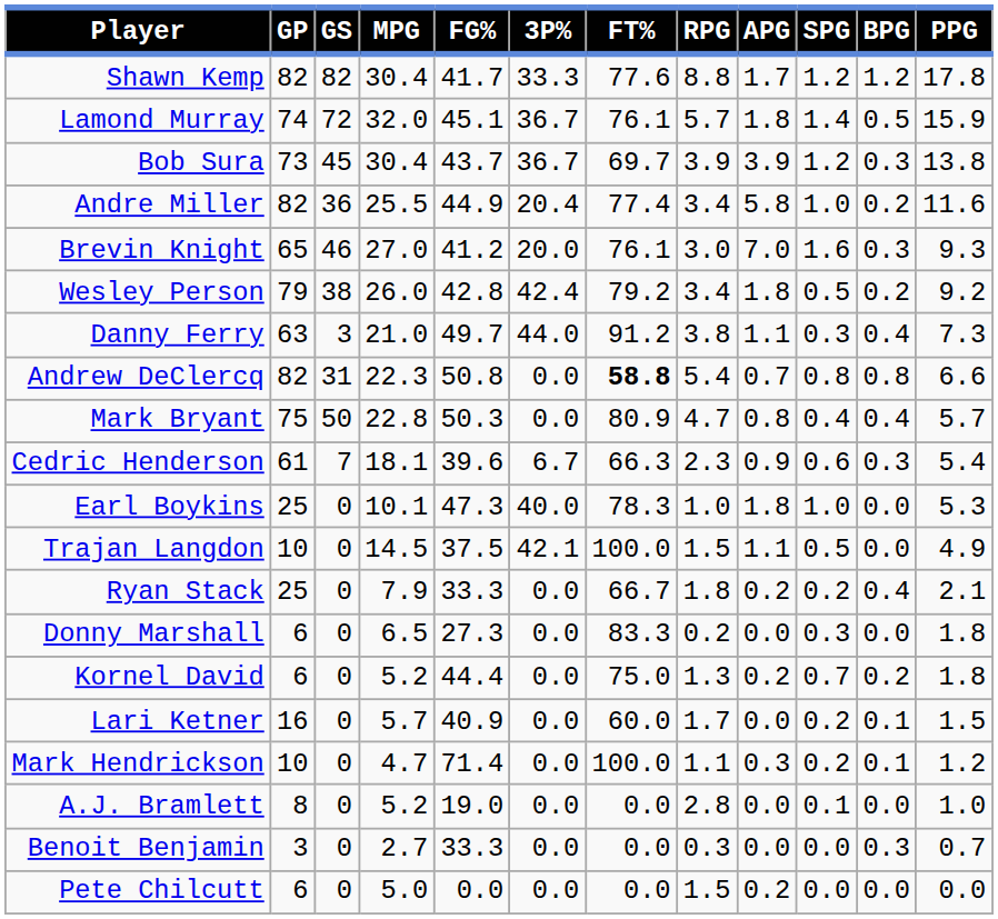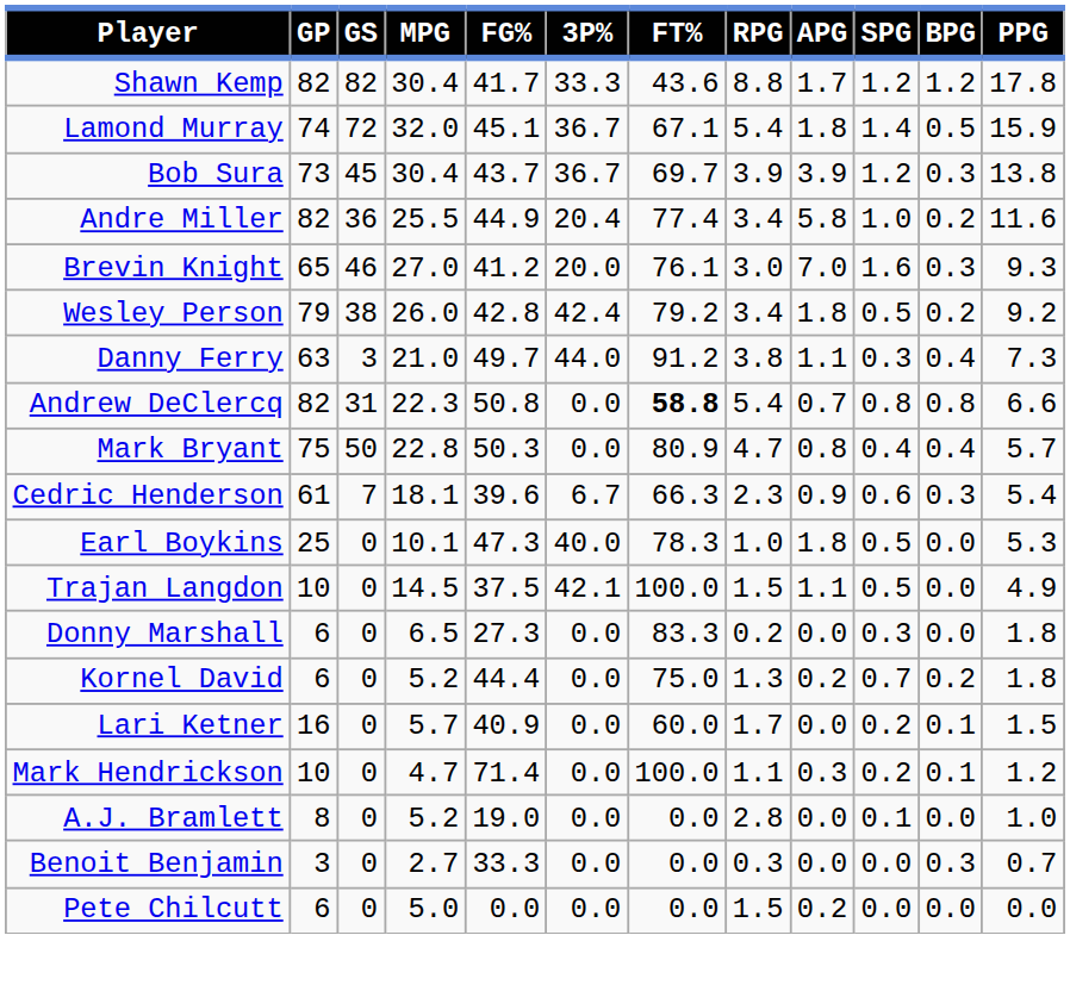 <table class="wikitable sortable" style="text-align:right;">
 <tr>
 <th style="background:#010101; color:#FFFFFF; border-top:#5C88DA 3px solid; border-bottom:#5C88DA 3px solid;">Player</th>
 <th style="background:#010101; color:#FFFFFF; border-top:#5C88DA 3px solid; border-bottom:#5C88DA 3px solid;">GP</th>
 <th style="background:#010101; color:#FFFFFF; border-top:#5C88DA 3px solid; border-bottom:#5C88DA 3px solid;">GS</th>
 <th style="background:#010101; color:#FFFFFF; border-top:#5C88DA 3px solid; border-bottom:#5C88DA 3px solid;">MPG</th>
 <th style="background:#010101; color:#FFFFFF; border-top:#5C88DA 3px solid; border-bottom:#5C88DA 3px solid;">FG%</th>
 <th style="background:#010101; color:#FFFFFF; border-top:#5C88DA 3px solid; border-bottom:#5C88DA 3px solid;">3P%</th>
 <th style="background:#010101; color:#FFFFFF; border-top:#5C88DA 3px solid; border-bottom:#5C88DA 3px solid;">FT%</th>
 <th style="background:#010101; color:#FFFFFF; border-top:#5C88DA 3px solid; border-bottom:#5C88DA 3px solid;">RPG</th>
 <th style="background:#010101; color:#FFFFFF; border-top:#5C88DA 3px solid; border-bottom:#5C88DA 3px solid;">APG</th>
 <th style="background:#010101; color:#FFFFFF; border-top:#5C88DA 3px solid; border-bottom:#5C88DA 3px solid;">SPG</th>
 <th style="background:#010101; color:#FFFFFF; border-top:#5C88DA 3px solid; border-bottom:#5C88DA 3px solid;">BPG</th>
 <th style="background:#010101; color:#FFFFFF; border-top:#5C88DA 3px solid; border-bottom:#5C88DA 3px solid;">PPG</th>
 </tr>
 <tr>
 <td><a href='#'>Shawn Kemp</a></td>
 <td>82</td>
 <td>82</td>
 <td>30.4</td>
 <td>41.7</td>
 <td>33.3</td>
-<td>77.6</td>
+<td>43.6</td>
 <td>8.8</td>
 <td>1.7</td>
 <td>1.2</td>
 <td>1.2</td>
 <td>17.8</td>
 </tr>
 <tr>
 <td><a href='#'>Lamond Murray</a></td>
 <td>74</td>
 <td>72</td>
 <td>32.0</td>
 <td>45.1</td>
 <td>36.7</td>
-<td>76.1</td>
-<td>5.7</td>
+<td>67.1</td>
+<td>5.4</td>
 <td>1.8</td>
 <td>1.4</td>
 <td>0.5</td>
 <td>15.9</td>
 </tr>
 <tr>
 <td><a href='#'>Bob Sura</a></td>
 <td>73</td>
 <td>45</td>
 <td>30.4</td>
 <td>43.7</td>
 <td>36.7</td>
 <td>69.7</td>
 <td>3.9</td>
 <td>3.9</td>
 <td>1.2</td>
 <td>0.3</td>
 <td>13.8</td>
 </tr>
 <tr>
 <td><a href='#'>Andre Miller</a></td>
 <td>82</td>
 <td>36</td>
 <td>25.5</td>
 <td>44.9</td>
 <td>20.4</td>
 <td>77.4</td>
 <td>3.4</td>
 <td>5.8</td>
 <td>1.0</td>
 <td>0.2</td>
 <td>11.6</td>
 </tr>
 <tr>
 <td><a href='#'>Brevin Knight</a></td>
 <td>65</td>
 <td>46</td>
 <td>27.0</td>
 <td>41.2</td>
 <td>20.0</td>
 <td>76.1</td>
 <td>3.0</td>
 <td>7.0</td>
 <td>1.6</td>
 <td>0.3</td>
 <td>9.3</td>
 </tr>
 <tr>
 <td><a href='#'>Wesley Person</a></td>
 <td>79</td>
 <td>38</td>
 <td>26.0</td>
 <td>42.8</td>
 <td>42.4</td>
 <td>79.2</td>
 <td>3.4</td>
 <td>1.8</td>
 <td>0.5</td>
 <td>0.2</td>
 <td>9.2</td>
 </tr>
 <tr>
 <td><a href='#'>Danny Ferry</a></td>
 <td>63</td>
 <td>3</td>
 <td>21.0</td>
 <td>49.7</td>
 <td>44.0</td>
 <td>91.2</td>
 <td>3.8</td>
 <td>1.1</td>
 <td>0.3</td>
 <td>0.4</td>
 <td>7.3</td>
 </tr>
 <tr>
 <td><a href='#'>Andrew DeClercq</a></td>
 <td>82</td>
 <td>31</td>
 <td>22.3</td>
 <td>50.8</td>
 <td>0.0</td>
 <td><strong>58.8</strong></td>
 <td>5.4</td>
 <td>0.7</td>
 <td>0.8</td>
 <td>0.8</td>
 <td>6.6</td>
 </tr>
 <tr>
 <td><a href='#'>Mark Bryant</a></td>
 <td>75</td>
 <td>50</td>
 <td>22.8</td>
 <td>50.3</td>
 <td>0.0</td>
 <td>80.9</td>
 <td>4.7</td>
 <td>0.8</td>
 <td>0.4</td>
 <td>0.4</td>
 <td>5.7</td>
 </tr>
 <tr>
 <td><a href='#'>Cedric Henderson</a></td>
 <td>61</td>
 <td>7</td>
 <td>18.1</td>
 <td>39.6</td>
 <td>6.7</td>
 <td>66.3</td>
 <td>2.3</td>
 <td>0.9</td>
 <td>0.6</td>
 <td>0.3</td>
 <td>5.4</td>
 </tr>
 <tr>
 <td><a href='#'>Earl Boykins</a></td>
 <td>25</td>
 <td>0</td>
 <td>10.1</td>
 <td>47.3</td>
 <td>40.0</td>
 <td>78.3</td>
 <td>1.0</td>
 <td>1.8</td>
-<td>1.0</td>
+<td>0.5</td>
 <td>0.0</td>
 <td>5.3</td>
 </tr>
 <tr>
 <td><a href='#'>Trajan Langdon</a></td>
 <td>10</td>
 <td>0</td>
 <td>14.5</td>
 <td>37.5</td>
 <td>42.1</td>
 <td>100.0</td>
 <td>1.5</td>
 <td>1.1</td>
 <td>0.5</td>
 <td>0.0</td>
 <td>4.9</td>
-</tr>
-<tr>
-<td><a href='#'>Ryan Stack</a></td>
-<td>25</td>
-<td>0</td>
-<td>7.9</td>
-<td>33.3</td>
-<td>0.0</td>
-<td>66.7</td>
-<td>1.8</td>
-<td>0.2</td>
-<td>0.2</td>
-<td>0.4</td>
-<td>2.1</td>
 </tr>
 <tr>
 <td><a href='#'>Donny Marshall</a></td>
 <td>6</td>
 <td>0</td>
 <td>6.5</td>
 <td>27.3</td>
 <td>0.0</td>
 <td>83.3</td>
 <td>0.2</td>
 <td>0.0</td>
 <td>0.3</td>
 <td>0.0</td>
 <td>1.8</td>
 </tr>
 <tr>
 <td><a href='#'>Kornel David</a></td>
 <td>6</td>
 <td>0</td>
 <td>5.2</td>
 <td>44.4</td>
 <td>0.0</td>
 <td>75.0</td>
 <td>1.3</td>
 <td>0.2</td>
 <td>0.7</td>
 <td>0.2</td>
 <td>1.8</td>
 </tr>
 <tr>
 <td><a href='#'>Lari Ketner</a></td>
 <td>16</td>
 <td>0</td>
 <td>5.7</td>
 <td>40.9</td>
 <td>0.0</td>
 <td>60.0</td>
 <td>1.7</td>
 <td>0.0</td>
 <td>0.2</td>
 <td>0.1</td>
 <td>1.5</td>
 </tr>
 <tr>
 <td><a href='#'>Mark Hendrickson</a></td>
 <td>10</td>
 <td>0</td>
 <td>4.7</td>
 <td>71.4</td>
 <td>0.0</td>
 <td>100.0</td>
 <td>1.1</td>
 <td>0.3</td>
 <td>0.2</td>
 <td>0.1</td>
 <td>1.2</td>
 </tr>
 <tr>
 <td><a href='#'>A.J. Bramlett</a></td>
 <td>8</td>
 <td>0</td>
 <td>5.2</td>
 <td>19.0</td>
 <td>0.0</td>
 <td>0.0</td>
 <td>2.8</td>
 <td>0.0</td>
 <td>0.1</td>
 <td>0.0</td>
 <td>1.0</td>
 </tr>
 <tr>
 <td><a href='#'>Benoit Benjamin</a></td>
 <td>3</td>
 <td>0</td>
 <td>2.7</td>
 <td>33.3</td>
 <td>0.0</td>
 <td>0.0</td>
 <td>0.3</td>
 <td>0.0</td>
 <td>0.0</td>
 <td>0.3</td>
 <td>0.7</td>
 </tr>
 <tr>
 <td><a href='#'>Pete Chilcutt</a></td>
 <td>6</td>
 <td>0</td>
 <td>5.0</td>
 <td>0.0</td>
 <td>0.0</td>
 <td>0.0</td>
 <td>1.5</td>
 <td>0.2</td>
 <td>0.0</td>
 <td>0.0</td>
 <td>0.0</td>
 </tr>
 </table>
